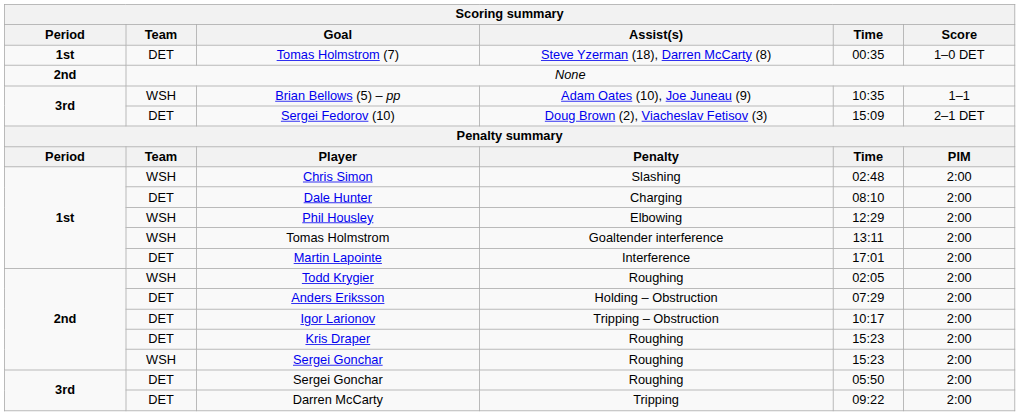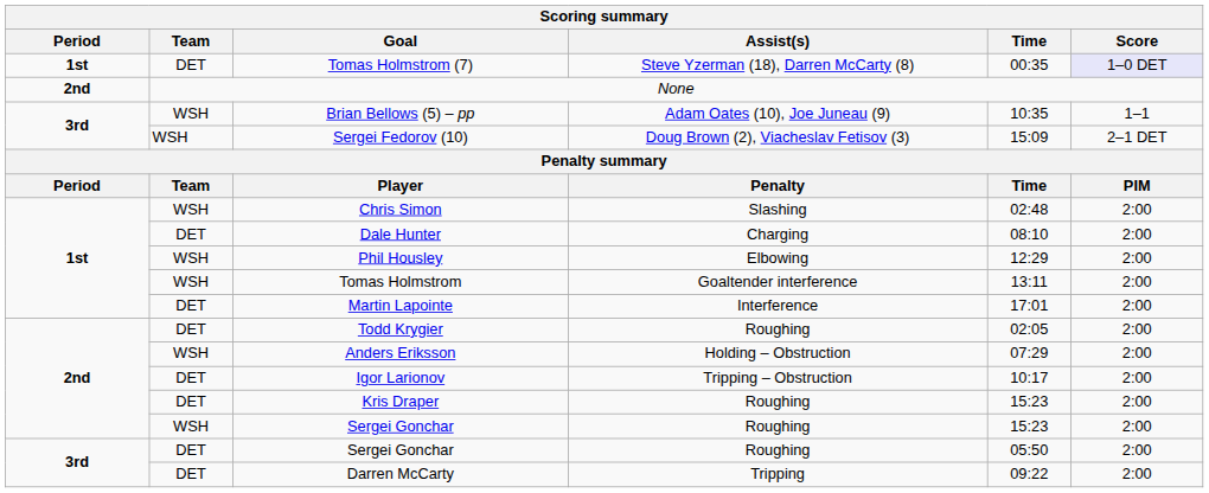 <table style="width:100%;" class="wikitable">
 <tr>
 <th colspan="6">Scoring summary</th>
 </tr>
 <tr>
 <th style="width:12%;">Period</th>
 <th style="width:7%;">Team</th>
 <th style="width:28%;">Goal</th>
 <th style="width:35%;">Assist(s)</th>
 <th style="width:7%;">Time</th>
 <th style="width:11%;">Score</th>
 </tr>
 <tr>
 <td style="text-align:center;" rowspan="1"><strong>1st</strong></td>
 <td style="text-align:center;">DET</td>
 <td style="text-align:center;"><a href='#'>Tomas Holmstrom</a> (7)</td>
 <td style="text-align:center;"><a href='#'>Steve Yzerman</a> (18), <a href='#'>Darren McCarty</a> (8)</td>
 <td style="text-align:center;">00:35</td>
-<td style="text-align:center;">1–0 DET</td>
+<td style="background: lavender; text-align:center;">1–0 DET</td>
 </tr>
 <tr>
 <td style="text-align:center;" rowspan="1"><strong>2nd</strong></td>
 <td style="text-align:center;" colspan="5"><em>None</em></td>
 </tr>
 <tr>
 <td style="text-align:center;" rowspan="2"><strong>3rd</strong></td>
 <td style="text-align:center;">WSH</td>
 <td style="text-align:center;"><a href='#'>Brian Bellows</a> (5) – <em>pp</em></td>
 <td style="text-align:center;"><a href='#'>Adam Oates</a> (10), <a href='#'>Joe Juneau</a> (9)</td>
 <td style="text-align:center;">10:35</td>
 <td style="text-align:center;">1–1</td>
 </tr>
 <tr>
-<td style="text-align:center;">DET</td>
+<td>WSH</td>
 <td style="text-align:center;"><a href='#'>Sergei Fedorov</a> (10)</td>
 <td style="text-align:center;"><a href='#'>Doug Brown</a> (2), <a href='#'>Viacheslav Fetisov</a> (3)</td>
 <td style="text-align:center;">15:09</td>
 <td style="text-align:center;">2–1 DET</td>
 </tr>
 <tr>
 <th colspan="6">Penalty summary</th>
 </tr>
 <tr>
 <th style="width:12%;">Period</th>
 <th style="width:7%;">Team</th>
 <th style="width:28%;">Player</th>
 <th style="width:35%;">Penalty</th>
 <th style="width:7%;">Time</th>
 <th style="width:11%;">PIM</th>
 </tr>
 <tr style="text-align:center;">
 <td rowspan="5"><strong>1st</strong></td>
 <td>WSH</td>
 <td><a href='#'>Chris Simon</a></td>
 <td>Slashing</td>
 <td>02:48</td>
 <td>2:00</td>
 </tr>
 <tr style="text-align:center;">
 <td>DET</td>
 <td><a href='#'>Dale Hunter</a></td>
 <td>Charging</td>
 <td>08:10</td>
 <td>2:00</td>
 </tr>
 <tr style="text-align:center;">
 <td>WSH</td>
 <td><a href='#'>Phil Housley</a></td>
 <td>Elbowing</td>
 <td>12:29</td>
 <td>2:00</td>
 </tr>
 <tr style="text-align:center;">
 <td>WSH</td>
 <td>Tomas Holmstrom</td>
 <td>Goaltender interference</td>
 <td>13:11</td>
 <td>2:00</td>
 </tr>
 <tr style="text-align:center;">
 <td>DET</td>
 <td><a href='#'>Martin Lapointe</a></td>
 <td>Interference</td>
 <td>17:01</td>
 <td>2:00</td>
 </tr>
 <tr style="text-align:center;">
 <td rowspan="5"><strong>2nd</strong></td>
-<td>WSH</td>
+<td>DET</td>
 <td><a href='#'>Todd Krygier</a></td>
 <td>Roughing</td>
 <td>02:05</td>
 <td>2:00</td>
 </tr>
 <tr style="text-align:center;">
-<td>DET</td>
+<td>WSH</td>
 <td><a href='#'>Anders Eriksson</a></td>
 <td>Holding – Obstruction</td>
 <td>07:29</td>
 <td>2:00</td>
 </tr>
 <tr style="text-align:center;">
 <td>DET</td>
 <td><a href='#'>Igor Larionov</a></td>
 <td>Tripping – Obstruction</td>
 <td>10:17</td>
 <td>2:00</td>
 </tr>
 <tr style="text-align:center;">
 <td>DET</td>
 <td><a href='#'>Kris Draper</a></td>
 <td>Roughing</td>
 <td>15:23</td>
 <td>2:00</td>
 </tr>
 <tr style="text-align:center;">
 <td>WSH</td>
 <td><a href='#'>Sergei Gonchar</a></td>
 <td>Roughing</td>
 <td>15:23</td>
 <td>2:00</td>
 </tr>
 <tr style="text-align:center;">
 <td rowspan="2"><strong>3rd</strong></td>
 <td>DET</td>
 <td>Sergei Gonchar</td>
 <td>Roughing</td>
 <td>05:50</td>
 <td>2:00</td>
 </tr>
 <tr style="text-align:center;">
 <td>DET</td>
 <td>Darren McCarty</td>
 <td>Tripping</td>
 <td>09:22</td>
 <td>2:00</td>
 </tr>
 </table>
